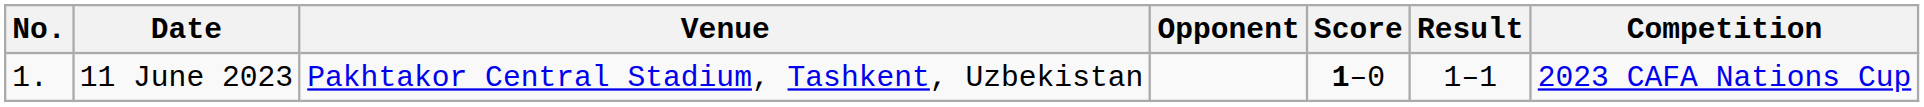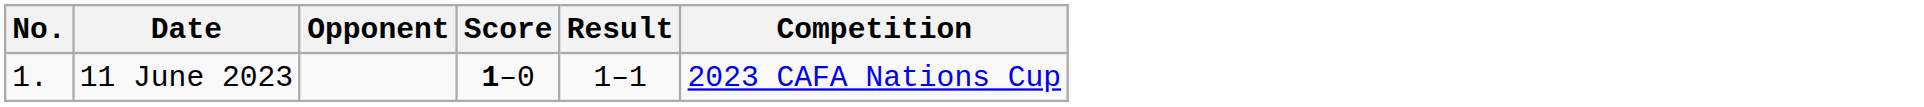 <table class="wikitable">
 <tr>
 <th>No.</th>
 <th>Date</th>
-<th>Venue</th>
 <th>Opponent</th>
 <th>Score</th>
 <th>Result</th>
 <th>Competition</th>
 </tr>
 <tr>
 <td>1.</td>
 <td>11 June 2023</td>
-<td><a href='#'>Pakhtakor Central Stadium</a>, <a href='#'>Tashkent</a>, Uzbekistan</td>
 <td></td>
 <td align=center><strong>1</strong>–0</td>
 <td align=center>1–1</td>
 <td><a href='#'>2023 CAFA Nations Cup</a></td>
 </tr>
 </table>
